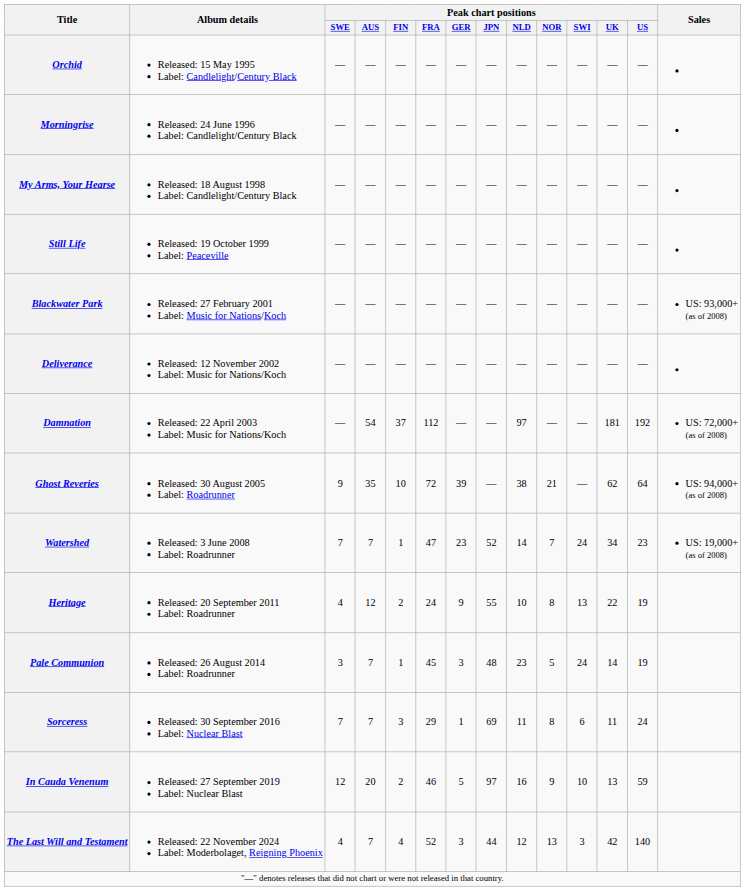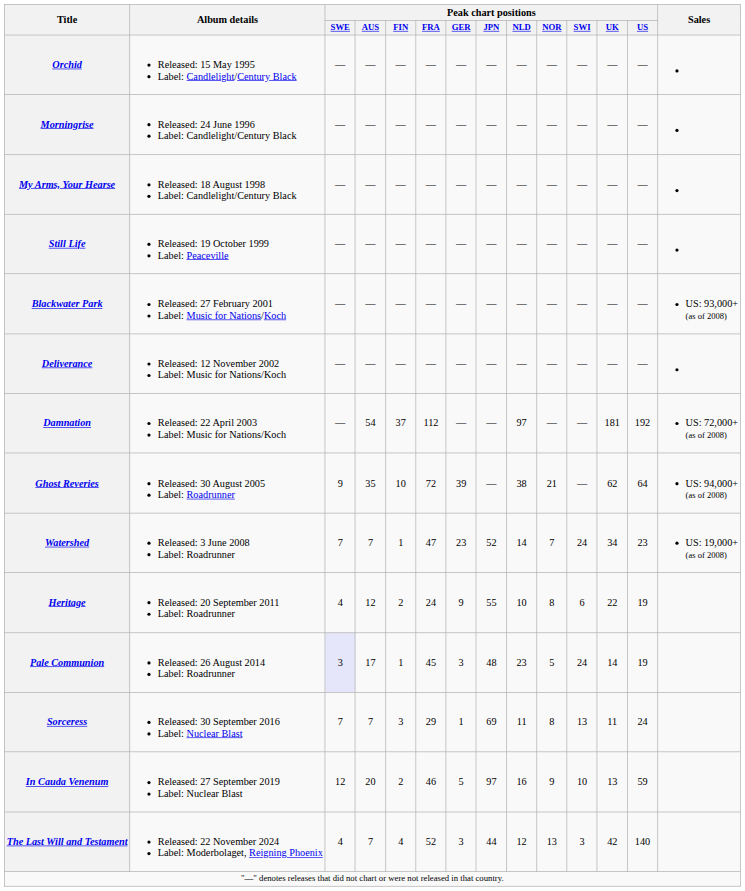 <table class="wikitable plainrowheaders">
 <tr>
 <th scope="col" rowspan="2">Title</th>
 <th scope="col" rowspan="2">Album details</th>
 <th scope="col" colspan="11">Peak chart positions</th>
 <th scope="col" rowspan="2">Sales</th>
 </tr>
 <tr>
 <th scope="col" style="width:3em;font-size:85%"><a href='#'>SWE</a><br></th>
 <th scope="col" style="width:3em;font-size:85%"><a href='#'>AUS</a><br></th>
 <th scope="col" style="width:3em;font-size:85%"><a href='#'>FIN</a><br></th>
 <th scope="col" style="width:3em;font-size:85%"><a href='#'>FRA</a><br></th>
 <th scope="col" style="width:3em;font-size:85%"><a href='#'>GER</a><br></th>
 <th scope="col" style="width:3em;font-size:85%"><a href='#'>JPN</a><br></th>
 <th scope="col" style="width:3em;font-size:85%"><a href='#'>NLD</a><br></th>
 <th scope="col" style="width:3em;font-size:85%"><a href='#'>NOR</a><br></th>
 <th scope="col" style="width:3em;font-size:85%"><a href='#'>SWI</a><br></th>
 <th scope="col" style="width:3em;font-size:85%"><a href='#'>UK</a><br></th>
 <th scope="col" style="width:3em;font-size:85%"><a href='#'>US</a><br></th>
 </tr>
 <tr>
 <th scope="row"><em><a href='#'>Orchid</a></em></th>
 <td><br><ul><li>Released: 15 May 1995</li><li>Label: <a href='#'>Candlelight</a>/<a href='#'>Century Black</a></li></ul></td>
 <td style="text-align:center;">—</td>
 <td style="text-align:center;">—</td>
 <td style="text-align:center;">—</td>
 <td style="text-align:center;">—</td>
 <td style="text-align:center;">—</td>
 <td style="text-align:center;">—</td>
 <td style="text-align:center;">—</td>
 <td style="text-align:center;">—</td>
 <td style="text-align:center;">—</td>
 <td style="text-align:center;">—</td>
 <td style="text-align:center;">—</td>
 <td><br><ul><li></li></ul></td>
 </tr>
 <tr>
 <th scope="row"><em><a href='#'>Morningrise</a></em></th>
 <td><br><ul><li>Released: 24 June 1996</li><li>Label: Candlelight/Century Black</li></ul></td>
 <td style="text-align:center;">—</td>
 <td style="text-align:center;">—</td>
 <td style="text-align:center;">—</td>
 <td style="text-align:center;">—</td>
 <td style="text-align:center;">—</td>
 <td style="text-align:center;">—</td>
 <td style="text-align:center;">—</td>
 <td style="text-align:center;">—</td>
 <td style="text-align:center;">—</td>
 <td style="text-align:center;">—</td>
 <td style="text-align:center;">—</td>
 <td><br><ul><li></li></ul></td>
 </tr>
 <tr>
 <th scope="row"><em><a href='#'>My Arms, Your Hearse</a></em></th>
 <td><br><ul><li>Released: 18 August 1998</li><li>Label: Candlelight/Century Black</li></ul></td>
 <td style="text-align:center;">—</td>
 <td style="text-align:center;">—</td>
 <td style="text-align:center;">—</td>
 <td style="text-align:center;">—</td>
 <td style="text-align:center;">—</td>
 <td style="text-align:center;">—</td>
 <td style="text-align:center;">—</td>
 <td style="text-align:center;">—</td>
 <td style="text-align:center;">—</td>
 <td style="text-align:center;">—</td>
 <td style="text-align:center;">—</td>
 <td><br><ul><li></li></ul></td>
 </tr>
 <tr>
 <th scope="row"><em><a href='#'>Still Life</a></em></th>
 <td><br><ul><li>Released: 19 October 1999</li><li>Label: <a href='#'>Peaceville</a></li></ul></td>
 <td style="text-align:center;">—</td>
 <td style="text-align:center;">—</td>
 <td style="text-align:center;">—</td>
 <td style="text-align:center;">—</td>
 <td style="text-align:center;">—</td>
 <td style="text-align:center;">—</td>
 <td style="text-align:center;">—</td>
 <td style="text-align:center;">—</td>
 <td style="text-align:center;">—</td>
 <td style="text-align:center;">—</td>
 <td style="text-align:center;">—</td>
 <td><br><ul><li></li></ul></td>
 </tr>
 <tr>
 <th scope="row"><em><a href='#'>Blackwater Park</a></em></th>
 <td><br><ul><li>Released: 27 February 2001</li><li>Label: <a href='#'>Music for Nations</a>/<a href='#'>Koch</a></li></ul></td>
 <td style="text-align:center;">—</td>
 <td style="text-align:center;">—</td>
 <td style="text-align:center;">—</td>
 <td style="text-align:center;">—</td>
 <td style="text-align:center;">—</td>
 <td style="text-align:center;">—</td>
 <td style="text-align:center;">—</td>
 <td style="text-align:center;">—</td>
 <td style="text-align:center;">—</td>
 <td style="text-align:center;">—</td>
 <td style="text-align:center;">—</td>
 <td><br><ul><li>US: 93,000+<br><small>(as of 2008)</small></li></ul></td>
 </tr>
 <tr>
 <th scope="row"><em><a href='#'>Deliverance</a></em></th>
 <td><br><ul><li>Released: 12 November 2002</li><li>Label: Music for Nations/Koch</li></ul></td>
 <td style="text-align:center;">—</td>
 <td style="text-align:center;">—</td>
 <td style="text-align:center;">—</td>
 <td style="text-align:center;">—</td>
 <td style="text-align:center;">—</td>
 <td style="text-align:center;">—</td>
 <td style="text-align:center;">—</td>
 <td style="text-align:center;">—</td>
 <td style="text-align:center;">—</td>
 <td style="text-align:center;">—</td>
 <td style="text-align:center;">—</td>
 <td><br><ul><li></li></ul></td>
 </tr>
 <tr>
 <th scope="row"><em><a href='#'>Damnation</a></em></th>
 <td><br><ul><li>Released: 22 April 2003</li><li>Label: Music for Nations/Koch</li></ul></td>
 <td style="text-align:center;">—</td>
 <td style="text-align:center;">54</td>
 <td style="text-align:center;">37</td>
 <td style="text-align:center;">112</td>
 <td style="text-align:center;">—</td>
 <td style="text-align:center;">—</td>
 <td style="text-align:center;">97</td>
 <td style="text-align:center;">—</td>
 <td style="text-align:center;">—</td>
 <td style="text-align:center;">181</td>
 <td style="text-align:center;">192</td>
 <td><br><ul><li>US: 72,000+<br><small>(as of 2008)</small></li></ul></td>
 </tr>
 <tr>
 <th scope="row"><em><a href='#'>Ghost Reveries</a></em></th>
 <td><br><ul><li>Released: 30 August 2005</li><li>Label: <a href='#'>Roadrunner</a></li></ul></td>
 <td style="text-align:center;">9</td>
 <td style="text-align:center;">35</td>
 <td style="text-align:center;">10</td>
 <td style="text-align:center;">72</td>
 <td style="text-align:center;">39</td>
 <td style="text-align:center;">—</td>
 <td style="text-align:center;">38</td>
 <td style="text-align:center;">21</td>
 <td style="text-align:center;">—</td>
 <td style="text-align:center;">62</td>
 <td style="text-align:center;">64</td>
 <td><br><ul><li>US: 94,000+<br><small>(as of 2008)</small></li></ul></td>
 </tr>
 <tr>
 <th scope="row"><em><a href='#'>Watershed</a></em></th>
 <td><br><ul><li>Released: 3 June 2008</li><li>Label: Roadrunner</li></ul></td>
 <td style="text-align:center;">7</td>
 <td style="text-align:center;">7</td>
 <td style="text-align:center;">1</td>
 <td style="text-align:center;">47</td>
 <td style="text-align:center;">23</td>
 <td style="text-align:center;">52</td>
 <td style="text-align:center;">14</td>
 <td style="text-align:center;">7</td>
 <td style="text-align:center;">24</td>
 <td style="text-align:center;">34</td>
 <td style="text-align:center;">23</td>
 <td><br><ul><li>US: 19,000+<br><small>(as of 2008)</small></li></ul></td>
 </tr>
 <tr>
 <th scope="row"><em><a href='#'>Heritage</a></em></th>
 <td><br><ul><li>Released: 20 September 2011</li><li>Label: Roadrunner</li></ul></td>
 <td style="text-align:center;">4</td>
 <td style="text-align:center;">12</td>
 <td style="text-align:center;">2</td>
 <td style="text-align:center;">24</td>
 <td style="text-align:center;">9</td>
 <td style="text-align:center;">55</td>
 <td style="text-align:center;">10</td>
 <td style="text-align:center;">8</td>
-<td style="text-align:center;">13</td>
+<td style="text-align:center;">6</td>
 <td style="text-align:center;">22</td>
 <td style="text-align:center;">19</td>
 <td></td>
 </tr>
 <tr>
 <th scope="row"><em><a href='#'>Pale Communion</a></em></th>
 <td><br><ul><li>Released: 26 August 2014</li><li>Label: Roadrunner</li></ul></td>
-<td style="text-align:center;">3</td>
-<td style="text-align:center;">7</td>
+<td style="background: lavender; text-align:center;">3</td>
+<td style="text-align:center;">17</td>
 <td style="text-align:center;">1</td>
 <td style="text-align:center;">45</td>
 <td style="text-align:center;">3</td>
 <td style="text-align:center;">48</td>
 <td style="text-align:center;">23</td>
 <td style="text-align:center;">5</td>
 <td style="text-align:center;">24</td>
 <td style="text-align:center;">14</td>
 <td style="text-align:center;">19</td>
 <td></td>
 </tr>
 <tr>
 <th scope="row"><em><a href='#'>Sorceress</a></em></th>
 <td><br><ul><li>Released: 30 September 2016</li><li>Label: <a href='#'>Nuclear Blast</a></li></ul></td>
 <td style="text-align:center;">7</td>
 <td style="text-align:center;">7</td>
 <td style="text-align:center;">3</td>
 <td style="text-align:center;">29</td>
 <td style="text-align:center;">1</td>
 <td style="text-align:center;">69</td>
 <td style="text-align:center;">11</td>
 <td style="text-align:center;">8</td>
-<td style="text-align:center;">6</td>
+<td style="text-align:center;">13</td>
 <td style="text-align:center;">11</td>
 <td style="text-align:center;">24</td>
 <td></td>
 </tr>
 <tr>
 <th scope="row"><em><a href='#'>In Cauda Venenum</a></em></th>
 <td><br><ul><li>Released: 27 September 2019</li><li>Label: Nuclear Blast</li></ul></td>
 <td style="text-align:center;">12</td>
 <td style="text-align:center;">20</td>
 <td style="text-align:center;">2</td>
 <td style="text-align:center;">46</td>
 <td style="text-align:center;">5</td>
 <td style="text-align:center;">97</td>
 <td style="text-align:center;">16</td>
 <td style="text-align:center;">9</td>
 <td style="text-align:center;">10</td>
 <td style="text-align:center;">13</td>
 <td style="text-align:center;">59</td>
 <td></td>
 </tr>
 <tr>
 <th scope="row"><em><a href='#'>The Last Will and Testament</a></em></th>
 <td><br><ul><li>Released: 22 November 2024</li><li>Label: Moderbolaget, <a href='#'>Reigning Phoenix</a></li></ul></td>
 <td style="text-align:center;">4</td>
 <td style="text-align:center;">7</td>
 <td style="text-align:center;">4</td>
 <td style="text-align:center;">52</td>
 <td style="text-align:center;">3</td>
 <td style="text-align:center;">44</td>
 <td style="text-align:center;">12</td>
 <td style="text-align:center;">13</td>
 <td style="text-align:center;">3</td>
 <td style="text-align:center;">42</td>
 <td style="text-align:center;">140</td>
 <td></td>
 </tr>
 <tr>
 <td colspan="14" style="text-align:center; font-size:85%">"—" denotes releases that did not chart or were not released in that country.</td>
 </tr>
 </table>
